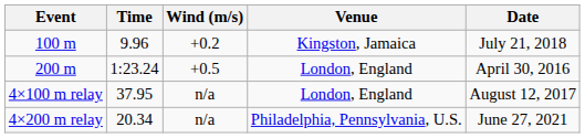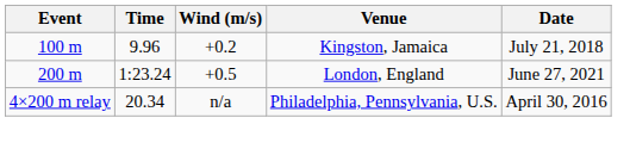 <table class=wikitable style=text-align:center>
 <tr>
 <th>Event</th>
 <th>Time</th>
 <th>Wind (m/s)</th>
 <th>Venue</th>
 <th>Date</th>
 </tr>
 <tr>
 <td><a href='#'>100&nbsp;m</a></td>
 <td>9.96</td>
 <td>+0.2</td>
 <td><a href='#'>Kingston</a>, Jamaica</td>
 <td>July 21, 2018</td>
 </tr>
 <tr>
 <td><a href='#'>200&nbsp;m</a></td>
 <td>1:23.24</td>
 <td>+0.5</td>
 <td><a href='#'>London</a>, England</td>
-<td>April 30, 2016</td>
-</tr>
-<tr>
-<td><a href='#'>4×100&nbsp;m relay</a></td>
-<td>37.95</td>
-<td>n/a</td>
-<td><a href='#'>London</a>, England</td>
-<td>August 12, 2017</td>
+<td>June 27, 2021</td>
 </tr>
 <tr>
 <td><a href='#'>4×200&nbsp;m relay</a></td>
 <td>20.34</td>
 <td>n/a</td>
 <td><a href='#'>Philadelphia, Pennsylvania</a>, U.S.</td>
-<td>June 27, 2021</td>
+<td>April 30, 2016</td>
 </tr>
 </table>
